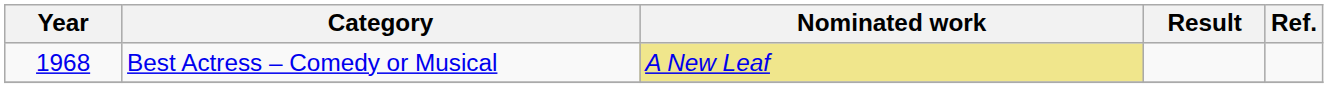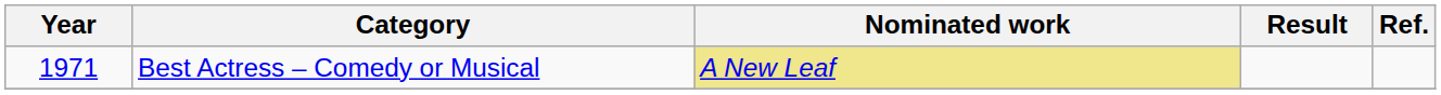 <table class=wikitable>
 <tr>
 <th scope="col" style="width:5em;">Year</th>
 <th scope="col" style="width:26em;">Category</th>
 <th scope="col" style="width:25em;">Nominated work</th>
 <th scope="col" style="width:5em;">Result</th>
 <th>Ref.</th>
 </tr>
 <tr>
-<td style="text-align:center;"><a href='#'>1968</a></td>
+<td style="text-align:center;"><a href='#'>1971</a></td>
 <td><a href='#'>Best Actress – Comedy or Musical</a></td>
 <td style="background: khaki;"><em><a href='#'>A New Leaf</a></em></td>
 <td></td>
 <td align="center"></td>
 </tr>
 <tr>
 </tr>
 </table>
